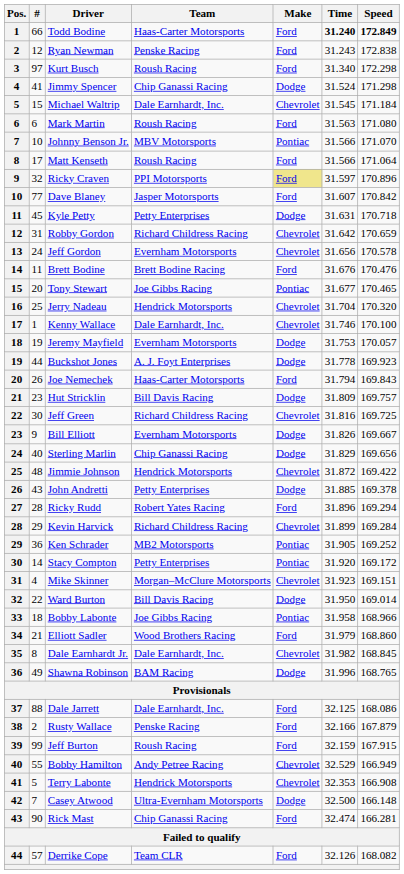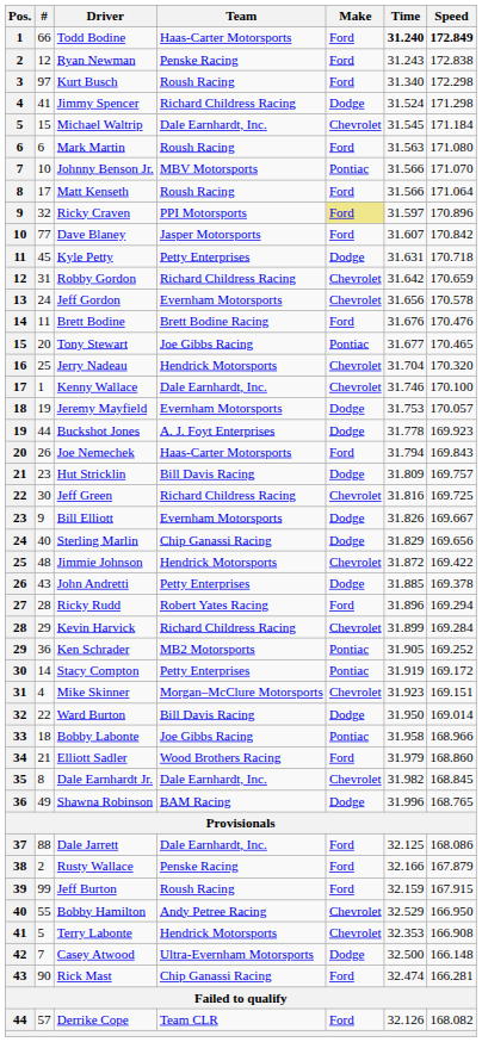 <table class="wikitable" style="font-size:95%">
 <tr>
 <th>Pos.</th>
 <th>#</th>
 <th>Driver</th>
 <th>Team</th>
 <th>Make</th>
 <th>Time</th>
 <th>Speed</th>
 </tr>
 <tr>
 <th>1</th>
 <td>66</td>
 <td><a href='#'>Todd Bodine</a></td>
 <td><a href='#'>Haas-Carter Motorsports</a></td>
 <td><a href='#'>Ford</a></td>
 <td><strong>31.240</strong></td>
 <td><strong>172.849</strong></td>
 </tr>
 <tr>
 <th>2</th>
 <td>12</td>
 <td><a href='#'>Ryan Newman</a></td>
 <td><a href='#'>Penske Racing</a></td>
 <td><a href='#'>Ford</a></td>
 <td>31.243</td>
 <td>172.838</td>
 </tr>
 <tr>
 <th>3</th>
 <td>97</td>
 <td><a href='#'>Kurt Busch</a></td>
 <td><a href='#'>Roush Racing</a></td>
 <td><a href='#'>Ford</a></td>
 <td>31.340</td>
 <td>172.298</td>
 </tr>
 <tr>
 <th>4</th>
 <td>41</td>
 <td><a href='#'>Jimmy Spencer</a></td>
-<td><a href='#'>Chip Ganassi Racing</a></td>
+<td><a href='#'>Richard Childress Racing</a></td>
 <td><a href='#'>Dodge</a></td>
 <td>31.524</td>
 <td>171.298</td>
 </tr>
 <tr>
 <th>5</th>
 <td>15</td>
 <td><a href='#'>Michael Waltrip</a></td>
 <td><a href='#'>Dale Earnhardt, Inc.</a></td>
 <td><a href='#'>Chevrolet</a></td>
 <td>31.545</td>
 <td>171.184</td>
 </tr>
 <tr>
 <th>6</th>
 <td>6</td>
 <td><a href='#'>Mark Martin</a></td>
 <td><a href='#'>Roush Racing</a></td>
 <td><a href='#'>Ford</a></td>
 <td>31.563</td>
 <td>171.080</td>
 </tr>
 <tr>
 <th>7</th>
 <td>10</td>
 <td><a href='#'>Johnny Benson Jr.</a></td>
 <td><a href='#'>MBV Motorsports</a></td>
 <td><a href='#'>Pontiac</a></td>
 <td>31.566</td>
 <td>171.070</td>
 </tr>
 <tr>
 <th>8</th>
 <td>17</td>
 <td><a href='#'>Matt Kenseth</a></td>
 <td><a href='#'>Roush Racing</a></td>
 <td><a href='#'>Ford</a></td>
 <td>31.566</td>
 <td>171.064</td>
 </tr>
 <tr>
 <th>9</th>
 <td>32</td>
 <td><a href='#'>Ricky Craven</a></td>
 <td><a href='#'>PPI Motorsports</a></td>
 <td style="background: khaki;"><a href='#'>Ford</a></td>
 <td>31.597</td>
 <td>170.896</td>
 </tr>
 <tr>
 <th>10</th>
 <td>77</td>
 <td><a href='#'>Dave Blaney</a></td>
 <td><a href='#'>Jasper Motorsports</a></td>
 <td><a href='#'>Ford</a></td>
 <td>31.607</td>
 <td>170.842</td>
 </tr>
 <tr>
 <th>11</th>
 <td>45</td>
 <td><a href='#'>Kyle Petty</a></td>
 <td><a href='#'>Petty Enterprises</a></td>
 <td><a href='#'>Dodge</a></td>
 <td>31.631</td>
 <td>170.718</td>
 </tr>
 <tr>
 <th>12</th>
 <td>31</td>
 <td><a href='#'>Robby Gordon</a></td>
 <td><a href='#'>Richard Childress Racing</a></td>
 <td><a href='#'>Chevrolet</a></td>
 <td>31.642</td>
 <td>170.659</td>
 </tr>
 <tr>
 <th>13</th>
 <td>24</td>
 <td><a href='#'>Jeff Gordon</a></td>
 <td><a href='#'>Evernham Motorsports</a></td>
 <td><a href='#'>Chevrolet</a></td>
 <td>31.656</td>
 <td>170.578</td>
 </tr>
 <tr>
 <th>14</th>
 <td>11</td>
 <td><a href='#'>Brett Bodine</a></td>
 <td><a href='#'>Brett Bodine Racing</a></td>
 <td><a href='#'>Ford</a></td>
 <td>31.676</td>
 <td>170.476</td>
 </tr>
 <tr>
 <th>15</th>
 <td>20</td>
 <td><a href='#'>Tony Stewart</a></td>
 <td><a href='#'>Joe Gibbs Racing</a></td>
 <td><a href='#'>Pontiac</a></td>
 <td>31.677</td>
 <td>170.465</td>
 </tr>
 <tr>
 <th>16</th>
 <td>25</td>
 <td><a href='#'>Jerry Nadeau</a></td>
 <td><a href='#'>Hendrick Motorsports</a></td>
 <td><a href='#'>Chevrolet</a></td>
 <td>31.704</td>
 <td>170.320</td>
 </tr>
 <tr>
 <th>17</th>
 <td>1</td>
 <td><a href='#'>Kenny Wallace</a></td>
 <td><a href='#'>Dale Earnhardt, Inc.</a></td>
 <td><a href='#'>Chevrolet</a></td>
 <td>31.746</td>
 <td>170.100</td>
 </tr>
 <tr>
 <th>18</th>
 <td>19</td>
 <td><a href='#'>Jeremy Mayfield</a></td>
 <td><a href='#'>Evernham Motorsports</a></td>
 <td><a href='#'>Dodge</a></td>
 <td>31.753</td>
 <td>170.057</td>
 </tr>
 <tr>
 <th>19</th>
 <td>44</td>
 <td><a href='#'>Buckshot Jones</a></td>
 <td><a href='#'>A. J. Foyt Enterprises</a></td>
 <td><a href='#'>Dodge</a></td>
 <td>31.778</td>
 <td>169.923</td>
 </tr>
 <tr>
 <th>20</th>
 <td>26</td>
 <td><a href='#'>Joe Nemechek</a></td>
 <td><a href='#'>Haas-Carter Motorsports</a></td>
 <td><a href='#'>Ford</a></td>
 <td>31.794</td>
 <td>169.843</td>
 </tr>
 <tr>
 <th>21</th>
 <td>23</td>
 <td><a href='#'>Hut Stricklin</a></td>
 <td><a href='#'>Bill Davis Racing</a></td>
 <td><a href='#'>Dodge</a></td>
 <td>31.809</td>
 <td>169.757</td>
 </tr>
 <tr>
 <th>22</th>
 <td>30</td>
 <td><a href='#'>Jeff Green</a></td>
 <td><a href='#'>Richard Childress Racing</a></td>
 <td><a href='#'>Chevrolet</a></td>
 <td>31.816</td>
 <td>169.725</td>
 </tr>
 <tr>
 <th>23</th>
 <td>9</td>
 <td><a href='#'>Bill Elliott</a></td>
 <td><a href='#'>Evernham Motorsports</a></td>
 <td><a href='#'>Dodge</a></td>
 <td>31.826</td>
 <td>169.667</td>
 </tr>
 <tr>
 <th>24</th>
 <td>40</td>
 <td><a href='#'>Sterling Marlin</a></td>
 <td><a href='#'>Chip Ganassi Racing</a></td>
 <td><a href='#'>Dodge</a></td>
 <td>31.829</td>
 <td>169.656</td>
 </tr>
 <tr>
 <th>25</th>
 <td>48</td>
 <td><a href='#'>Jimmie Johnson</a></td>
 <td><a href='#'>Hendrick Motorsports</a></td>
 <td><a href='#'>Chevrolet</a></td>
 <td>31.872</td>
 <td>169.422</td>
 </tr>
 <tr>
 <th>26</th>
 <td>43</td>
 <td><a href='#'>John Andretti</a></td>
 <td><a href='#'>Petty Enterprises</a></td>
 <td><a href='#'>Dodge</a></td>
 <td>31.885</td>
 <td>169.378</td>
 </tr>
 <tr>
 <th>27</th>
 <td>28</td>
 <td><a href='#'>Ricky Rudd</a></td>
 <td><a href='#'>Robert Yates Racing</a></td>
 <td><a href='#'>Ford</a></td>
 <td>31.896</td>
 <td>169.294</td>
 </tr>
 <tr>
 <th>28</th>
 <td>29</td>
 <td><a href='#'>Kevin Harvick</a></td>
 <td><a href='#'>Richard Childress Racing</a></td>
 <td><a href='#'>Chevrolet</a></td>
 <td>31.899</td>
 <td>169.284</td>
 </tr>
 <tr>
 <th>29</th>
 <td>36</td>
 <td><a href='#'>Ken Schrader</a></td>
 <td><a href='#'>MB2 Motorsports</a></td>
 <td><a href='#'>Pontiac</a></td>
 <td>31.905</td>
 <td>169.252</td>
 </tr>
 <tr>
 <th>30</th>
 <td>14</td>
 <td><a href='#'>Stacy Compton</a></td>
 <td><a href='#'>Petty Enterprises</a></td>
 <td><a href='#'>Pontiac</a></td>
-<td>31.920</td>
+<td>31.919</td>
 <td>169.172</td>
 </tr>
 <tr>
 <th>31</th>
 <td>4</td>
 <td><a href='#'>Mike Skinner</a></td>
 <td><a href='#'>Morgan–McClure Motorsports</a></td>
 <td><a href='#'>Chevrolet</a></td>
 <td>31.923</td>
 <td>169.151</td>
 </tr>
 <tr>
 <th>32</th>
 <td>22</td>
 <td><a href='#'>Ward Burton</a></td>
 <td><a href='#'>Bill Davis Racing</a></td>
 <td><a href='#'>Dodge</a></td>
 <td>31.950</td>
 <td>169.014</td>
 </tr>
 <tr>
 <th>33</th>
 <td>18</td>
 <td><a href='#'>Bobby Labonte</a></td>
 <td><a href='#'>Joe Gibbs Racing</a></td>
 <td><a href='#'>Pontiac</a></td>
 <td>31.958</td>
 <td>168.966</td>
 </tr>
 <tr>
 <th>34</th>
 <td>21</td>
 <td><a href='#'>Elliott Sadler</a></td>
 <td><a href='#'>Wood Brothers Racing</a></td>
 <td><a href='#'>Ford</a></td>
 <td>31.979</td>
 <td>168.860</td>
 </tr>
 <tr>
 <th>35</th>
 <td>8</td>
 <td><a href='#'>Dale Earnhardt Jr.</a></td>
 <td><a href='#'>Dale Earnhardt, Inc.</a></td>
 <td><a href='#'>Chevrolet</a></td>
 <td>31.982</td>
 <td>168.845</td>
 </tr>
 <tr>
 <th>36</th>
 <td>49</td>
 <td><a href='#'>Shawna Robinson</a></td>
 <td><a href='#'>BAM Racing</a></td>
 <td><a href='#'>Dodge</a></td>
 <td>31.996</td>
 <td>168.765</td>
 </tr>
 <tr>
 <th colspan="7">Provisionals</th>
 </tr>
 <tr>
 <th>37</th>
 <td>88</td>
 <td><a href='#'>Dale Jarrett</a></td>
 <td><a href='#'>Dale Earnhardt, Inc.</a></td>
 <td><a href='#'>Ford</a></td>
 <td>32.125</td>
 <td>168.086</td>
 </tr>
 <tr>
 <th>38</th>
 <td>2</td>
 <td><a href='#'>Rusty Wallace</a></td>
 <td><a href='#'>Penske Racing</a></td>
 <td><a href='#'>Ford</a></td>
 <td>32.166</td>
 <td>167.879</td>
 </tr>
 <tr>
 <th>39</th>
 <td>99</td>
 <td><a href='#'>Jeff Burton</a></td>
 <td><a href='#'>Roush Racing</a></td>
 <td><a href='#'>Ford</a></td>
 <td>32.159</td>
 <td>167.915</td>
 </tr>
 <tr>
 <th>40</th>
 <td>55</td>
 <td><a href='#'>Bobby Hamilton</a></td>
 <td><a href='#'>Andy Petree Racing</a></td>
 <td><a href='#'>Chevrolet</a></td>
 <td>32.529</td>
-<td>166.949</td>
+<td>166.950</td>
 </tr>
 <tr>
 <th>41</th>
 <td>5</td>
 <td><a href='#'>Terry Labonte</a></td>
 <td><a href='#'>Hendrick Motorsports</a></td>
 <td><a href='#'>Chevrolet</a></td>
 <td>32.353</td>
 <td>166.908</td>
 </tr>
 <tr>
 <th>42</th>
 <td>7</td>
 <td><a href='#'>Casey Atwood</a></td>
 <td><a href='#'>Ultra-Evernham Motorsports</a></td>
 <td><a href='#'>Dodge</a></td>
 <td>32.500</td>
 <td>166.148</td>
 </tr>
 <tr>
 <th>43</th>
 <td>90</td>
 <td><a href='#'>Rick Mast</a></td>
 <td><a href='#'>Chip Ganassi Racing</a></td>
 <td><a href='#'>Ford</a></td>
 <td>32.474</td>
 <td>166.281</td>
 </tr>
 <tr>
 <th colspan="7">Failed to qualify</th>
 </tr>
 <tr>
 <th>44</th>
 <td>57</td>
 <td><a href='#'>Derrike Cope</a></td>
 <td><a href='#'>Team CLR</a></td>
 <td><a href='#'>Ford</a></td>
 <td>32.126</td>
 <td>168.082</td>
 </tr>
 <tr>
 <th colspan="7"></th>
 </tr>
 </table>
